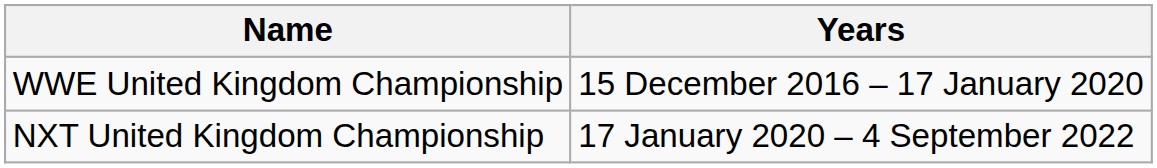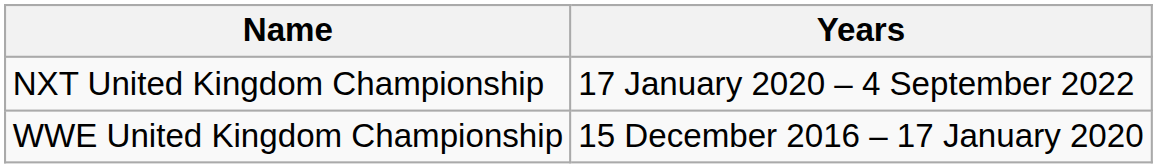 <table class="wikitable">
 <tr>
 <th>Name</th>
 <th>Years</th>
 </tr>
 <tr>
+<td>NXT United Kingdom Championship</td>
+<td>17 January 2020 – 4 September 2022</td>
+</tr>
+<tr>
 <td>WWE United Kingdom Championship</td>
 <td>15 December 2016 – 17 January 2020</td>
 </tr>
-<tr>
-<td>NXT United Kingdom Championship</td>
-<td>17 January 2020 – 4 September 2022</td>
-</tr>
 </table>
